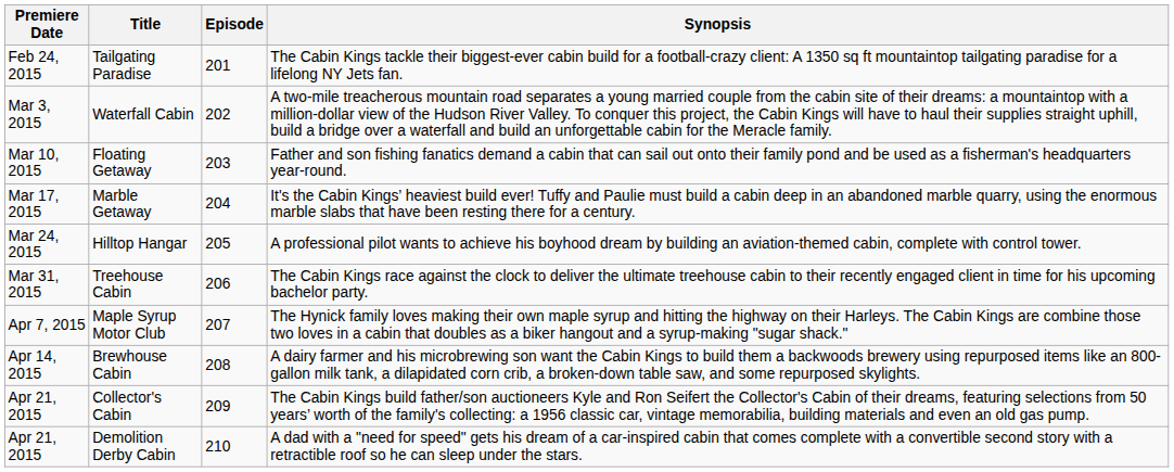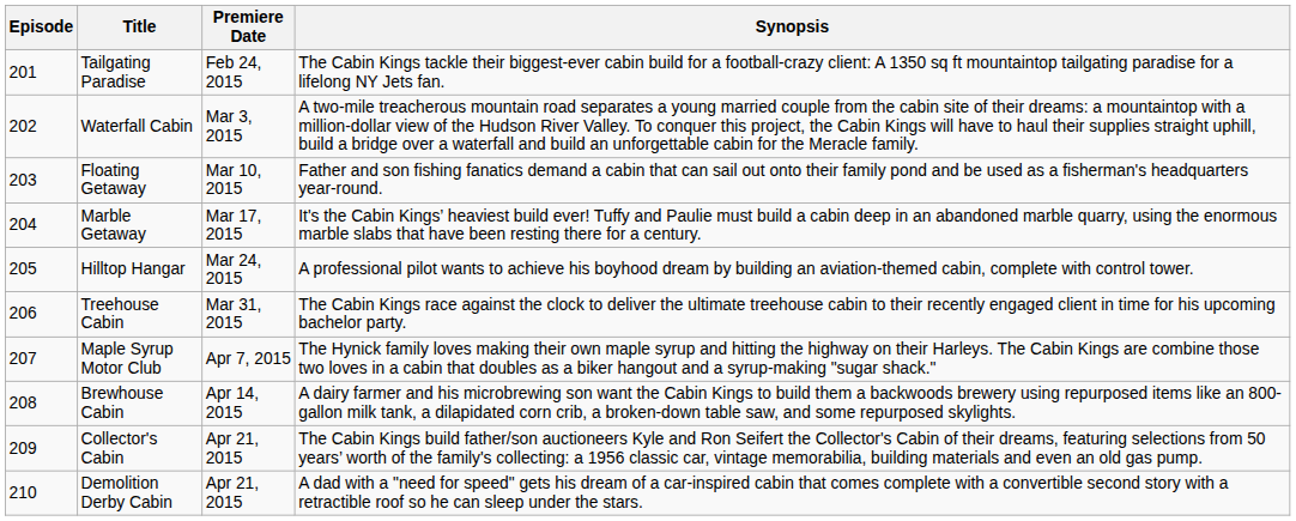 <table class="wikitable">
 <tr>
+<th>Episode</th>
+<th>Title</th>
 <th>Premiere Date</th>
-<th>Title</th>
-<th>Episode</th>
 <th>Synopsis</th>
 </tr>
 <tr>
+<td>201</td>
+<td>Tailgating Paradise</td>
 <td>Feb 24, 2015</td>
-<td>Tailgating Paradise</td>
-<td>201</td>
 <td>The Cabin Kings tackle their biggest-ever cabin build for a football-crazy client: A 1350 sq ft mountaintop tailgating paradise for a lifelong NY Jets fan.</td>
 </tr>
 <tr>
+<td>202</td>
+<td>Waterfall Cabin</td>
 <td>Mar 3, 2015</td>
-<td>Waterfall Cabin</td>
-<td>202</td>
 <td>A two-mile treacherous mountain road separates a young married couple from the cabin site of their dreams: a mountaintop with a million-dollar view of the Hudson River Valley. To conquer this project, the Cabin Kings will have to haul their supplies straight uphill, build a bridge over a waterfall and build an unforgettable cabin for the Meracle family.</td>
 </tr>
 <tr>
+<td>203</td>
+<td>Floating Getaway</td>
 <td>Mar 10, 2015</td>
-<td>Floating Getaway</td>
-<td>203</td>
 <td>Father and son fishing fanatics demand a cabin that can sail out onto their family pond and be used as a fisherman's headquarters year-round.</td>
 </tr>
 <tr>
+<td>204</td>
+<td>Marble Getaway</td>
 <td>Mar 17, 2015</td>
-<td>Marble Getaway</td>
-<td>204</td>
 <td>It's the Cabin Kings’ heaviest build ever! Tuffy and Paulie must build a cabin deep in an abandoned marble quarry, using the enormous marble slabs that have been resting there for a century.</td>
 </tr>
 <tr>
+<td>205</td>
+<td>Hilltop Hangar</td>
 <td>Mar 24, 2015</td>
-<td>Hilltop Hangar</td>
-<td>205</td>
 <td>A professional pilot wants to achieve his boyhood dream by building an aviation-themed cabin, complete with control tower.</td>
 </tr>
 <tr>
+<td>206</td>
+<td>Treehouse Cabin</td>
 <td>Mar 31, 2015</td>
-<td>Treehouse Cabin</td>
-<td>206</td>
 <td>The Cabin Kings race against the clock to deliver the ultimate treehouse cabin to their recently engaged client in time for his upcoming bachelor party.</td>
 </tr>
 <tr>
+<td>207</td>
+<td>Maple Syrup Motor Club</td>
 <td>Apr 7, 2015</td>
-<td>Maple Syrup Motor Club</td>
-<td>207</td>
 <td>The Hynick family loves making their own maple syrup and hitting the highway on their Harleys. The Cabin Kings are combine those two loves in a cabin that doubles as a biker hangout and a syrup-making "sugar shack."</td>
 </tr>
 <tr>
+<td>208</td>
+<td>Brewhouse Cabin</td>
 <td>Apr 14, 2015</td>
-<td>Brewhouse Cabin</td>
-<td>208</td>
 <td>A dairy farmer and his microbrewing son want the Cabin Kings to build them a backwoods brewery using repurposed items like an 800-gallon milk tank, a dilapidated corn crib, a broken-down table saw, and some repurposed skylights.</td>
 </tr>
 <tr>
+<td>209</td>
+<td>Collector's Cabin</td>
 <td>Apr 21, 2015</td>
-<td>Collector's Cabin</td>
-<td>209</td>
 <td>The Cabin Kings build father/son auctioneers Kyle and Ron Seifert the Collector's Cabin of their dreams, featuring selections from 50 years’ worth of the family's collecting: a 1956 classic car, vintage memorabilia, building materials and even an old gas pump.</td>
 </tr>
 <tr>
+<td>210</td>
+<td>Demolition Derby Cabin</td>
 <td>Apr 21, 2015</td>
-<td>Demolition Derby Cabin</td>
-<td>210</td>
 <td>A dad with a "need for speed" gets his dream of a car-inspired cabin that comes complete with a convertible second story with a retractible roof so he can sleep under the stars.</td>
 </tr>
 </table>
